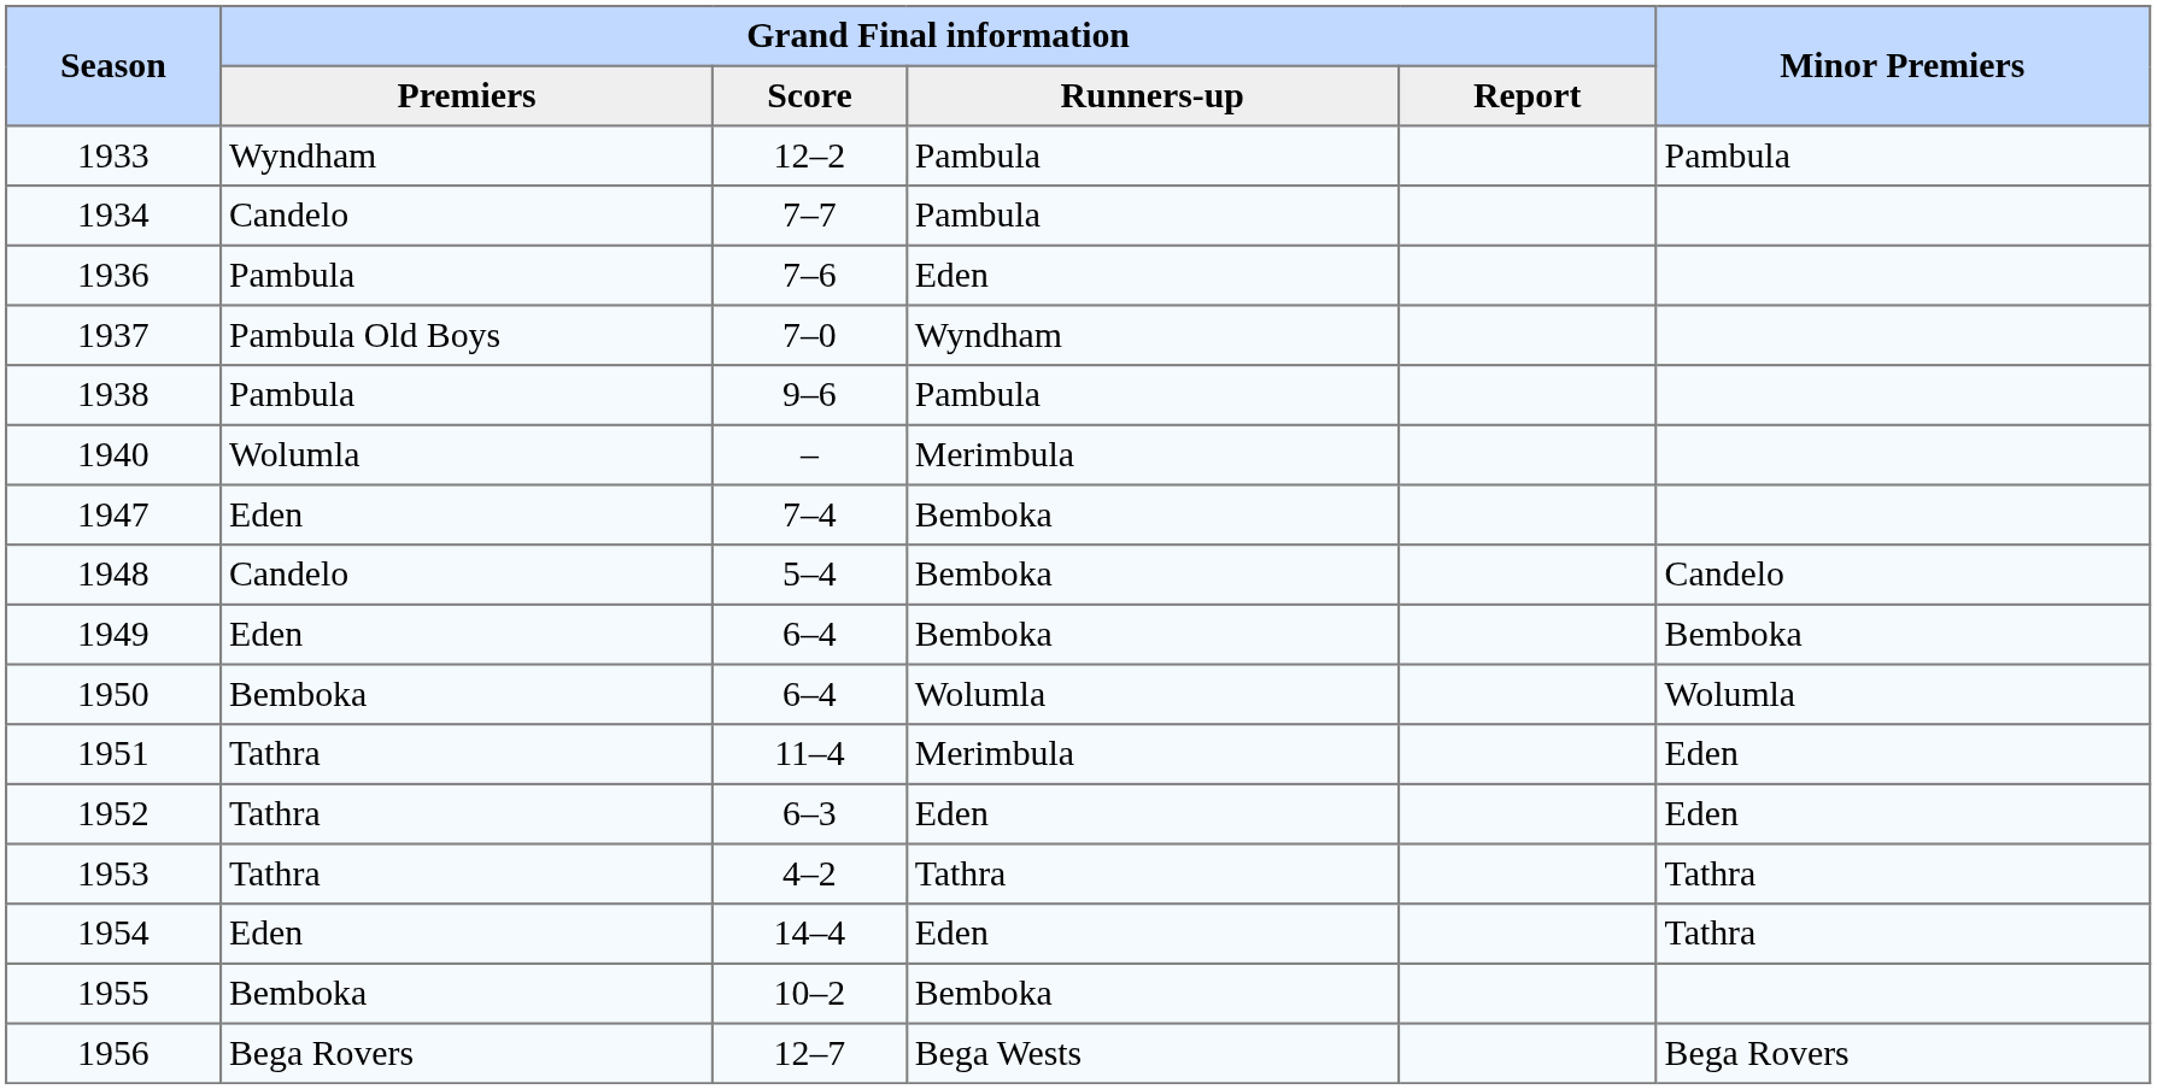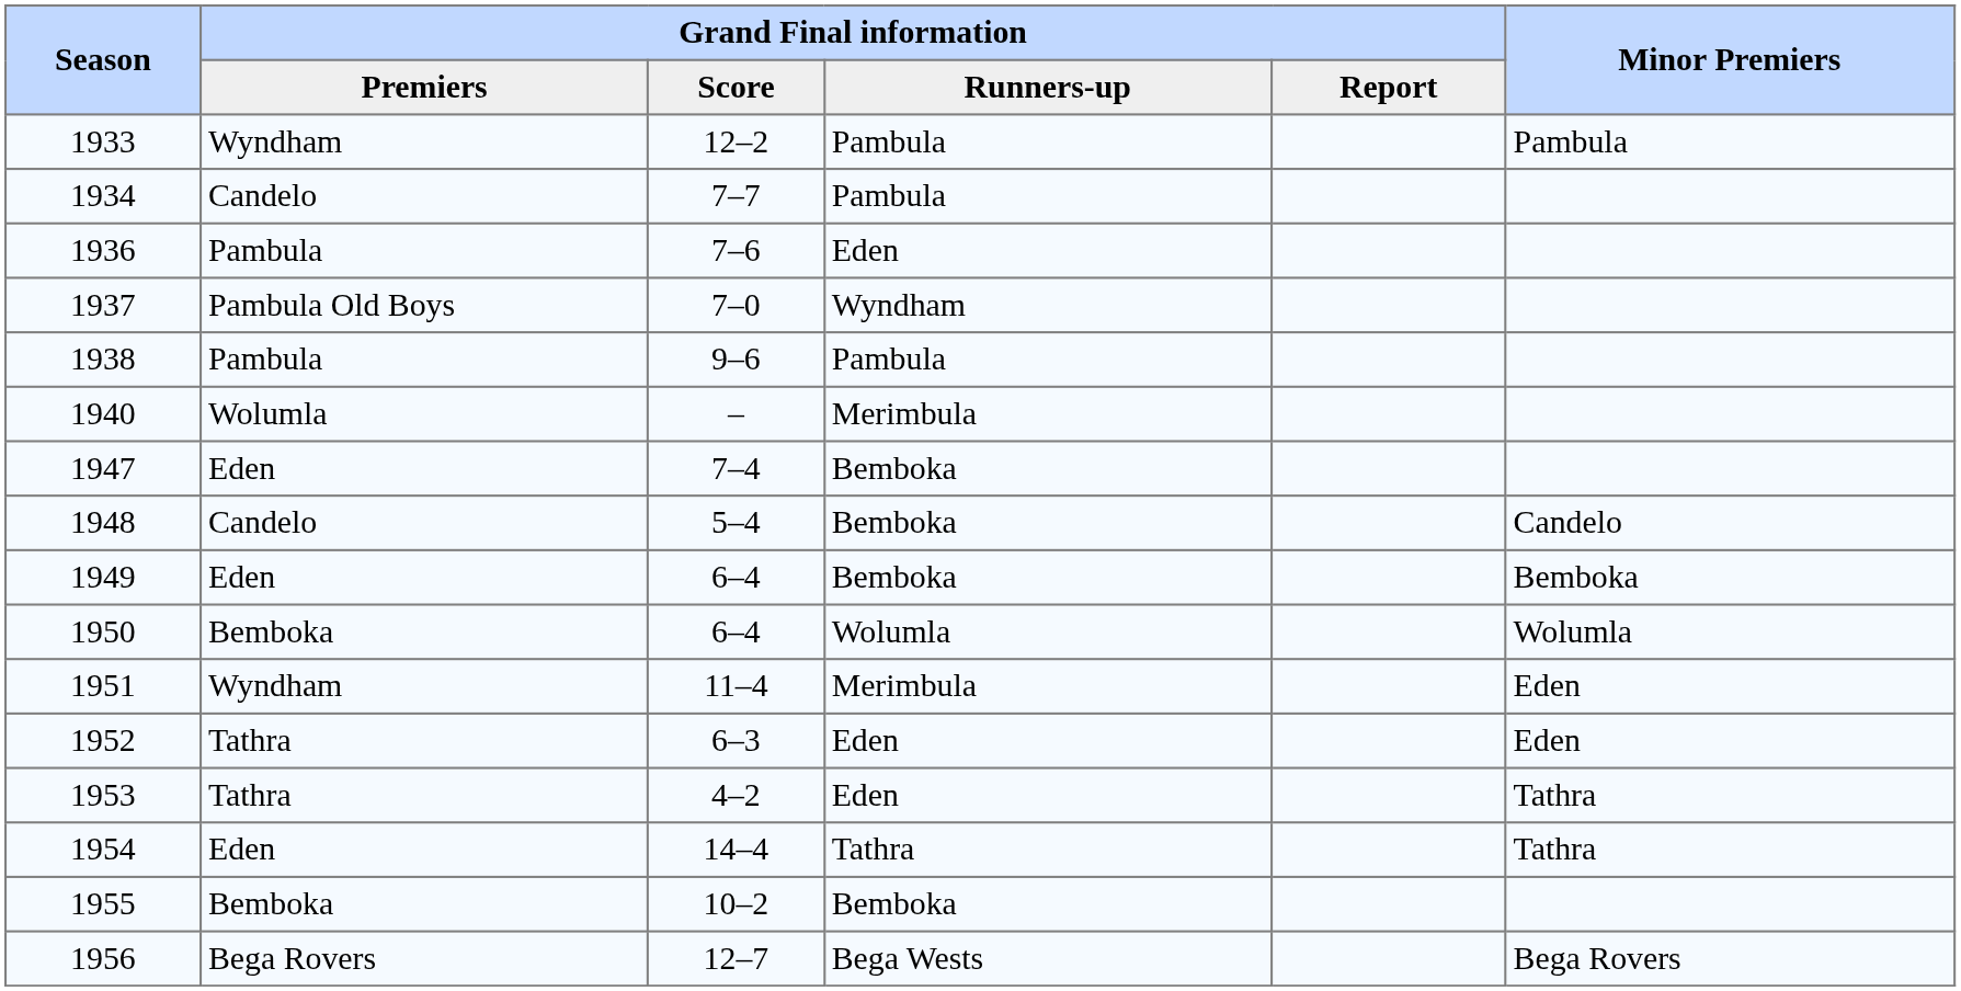 <table border=1 style="border-collapse:collapse; font-size:90%;" cellpadding=3 cellspacing=0 width=68%>
 <tr bgcolor=#C1D8FF>
 <th rowspan=2 width=10%>Season</th>
 <th rowspan=1 colspan=4>Grand Final information</th>
 <th rowspan=2 width=23%>Minor Premiers</th>
 </tr>
 <tr bgcolor=#EFEFEF>
 <th rowspan=1 width=23%>Premiers</th>
 <th rowspan=1 width=9%>Score</th>
 <th rowspan=1 width=23%>Runners-up</th>
 <th rowspan=1 width=12%>Report</th>
 </tr>
 <tr align=centre bgcolor=#F5FAFF>
 <td style="text-align:center;">1933</td>
 <td style="text-align:left;">Wyndham</td>
 <td style="text-align:center;">12–2</td>
 <td style="text-align:left;"> Pambula</td>
 <td style="text-align:center;"></td>
 <td style="text-align:left;"> Pambula</td>
 </tr>
 <tr align=centre bgcolor=#F5FAFF>
 <td style="text-align:center;">1934</td>
 <td style="text-align:left;">Candelo</td>
 <td style="text-align:center;">7–7</td>
 <td style="text-align:left;"> Pambula</td>
 <td style="text-align:center;"></td>
 <td style="text-align:left;"></td>
 </tr>
 <tr align=centre bgcolor=#F5FAFF>
 <td style="text-align:center;">1936</td>
 <td style="text-align:left;"> Pambula</td>
 <td style="text-align:center;">7–6</td>
 <td style="text-align:left;"> Eden</td>
 <td style="text-align:center;"></td>
 <td style="text-align:left;"></td>
 </tr>
 <tr align=centre bgcolor=#F5FAFF>
 <td style="text-align:center;">1937</td>
 <td style="text-align:left;"> Pambula Old Boys</td>
 <td style="text-align:center;">7–0</td>
 <td style="text-align:left;">Wyndham</td>
 <td style="text-align:center;"></td>
 <td style="text-align:left;"></td>
 </tr>
 <tr align=centre bgcolor=#F5FAFF>
 <td style="text-align:center;">1938</td>
 <td style="text-align:left;"> Pambula</td>
 <td style="text-align:center;">9–6</td>
 <td style="text-align:left;"> Pambula</td>
 <td style="text-align:center;"></td>
 <td style="text-align:left;"></td>
 </tr>
 <tr align=centre bgcolor=#F5FAFF>
 <td style="text-align:center;">1940</td>
 <td style="text-align:left;">Wolumla</td>
 <td style="text-align:center;">–</td>
 <td style="text-align:left;">Merimbula</td>
 <td style="text-align:center;"></td>
 <td style="text-align:left;"></td>
 </tr>
 <tr align=centre bgcolor=#F5FAFF>
 <td style="text-align:center;">1947</td>
 <td style="text-align:left;"> Eden</td>
 <td style="text-align:center;">7–4</td>
 <td style="text-align:left;">Bemboka</td>
 <td style="text-align:center;"></td>
 <td style="text-align:left;"></td>
 </tr>
 <tr align=centre bgcolor=#F5FAFF>
 <td style="text-align:center;">1948</td>
 <td style="text-align:left;">Candelo</td>
 <td style="text-align:center;">5–4</td>
 <td style="text-align:left;">Bemboka</td>
 <td style="text-align:center;"></td>
 <td style="text-align:left;">Candelo</td>
 </tr>
 <tr align=centre bgcolor=#F5FAFF>
 <td style="text-align:center;">1949</td>
 <td style="text-align:left;"> Eden</td>
 <td style="text-align:center;">6–4</td>
 <td style="text-align:left;">Bemboka</td>
 <td style="text-align:center;"></td>
 <td style="text-align:left;">Bemboka</td>
 </tr>
 <tr align=centre bgcolor=#F5FAFF>
 <td style="text-align:center;">1950</td>
 <td style="text-align:left;">Bemboka</td>
 <td style="text-align:center;">6–4</td>
 <td style="text-align:left;">Wolumla</td>
 <td style="text-align:center;"></td>
 <td style="text-align:left;">Wolumla</td>
 </tr>
 <tr align=centre bgcolor=#F5FAFF>
 <td style="text-align:center;">1951</td>
-<td style="text-align:left;"> Tathra</td>
+<td style="text-align:left;">Wyndham</td>
 <td style="text-align:center;">11–4</td>
 <td style="text-align:left;">Merimbula</td>
 <td style="text-align:center;"></td>
 <td style="text-align:left;"> Eden</td>
 </tr>
 <tr align=centre bgcolor=#F5FAFF>
 <td style="text-align:center;">1952</td>
 <td style="text-align:left;"> Tathra</td>
 <td style="text-align:center;">6–3</td>
 <td style="text-align:left;"> Eden</td>
 <td style="text-align:center;"></td>
 <td style="text-align:left;"> Eden</td>
 </tr>
 <tr align=centre bgcolor=#F5FAFF>
 <td style="text-align:center;">1953</td>
 <td style="text-align:left;"> Tathra</td>
 <td style="text-align:center;">4–2</td>
-<td style="text-align:left;"> Tathra</td>
+<td style="text-align:left;"> Eden</td>
 <td style="text-align:center;"></td>
 <td style="text-align:left;"> Tathra</td>
 </tr>
 <tr align=centre bgcolor=#F5FAFF>
 <td style="text-align:center;">1954</td>
 <td style="text-align:left;"> Eden</td>
 <td style="text-align:center;">14–4</td>
-<td style="text-align:left;"> Eden</td>
+<td style="text-align:left;"> Tathra</td>
 <td style="text-align:center;"></td>
 <td style="text-align:left;"> Tathra</td>
 </tr>
 <tr align=centre bgcolor=#F5FAFF>
 <td style="text-align:center;">1955</td>
 <td style="text-align:left;">Bemboka</td>
 <td style="text-align:center;">10–2</td>
 <td style="text-align:left;">Bemboka</td>
 <td style="text-align:center;"></td>
 <td style="text-align:left;"></td>
 </tr>
 <tr align=centre bgcolor=#F5FAFF>
 <td style="text-align:center;">1956</td>
 <td style="text-align:left;"> Bega Rovers</td>
 <td style="text-align:center;">12–7</td>
 <td style="text-align:left;">Bega Wests</td>
 <td style="text-align:center;"></td>
 <td style="text-align:left;"> Bega Rovers</td>
 </tr>
 </table>
